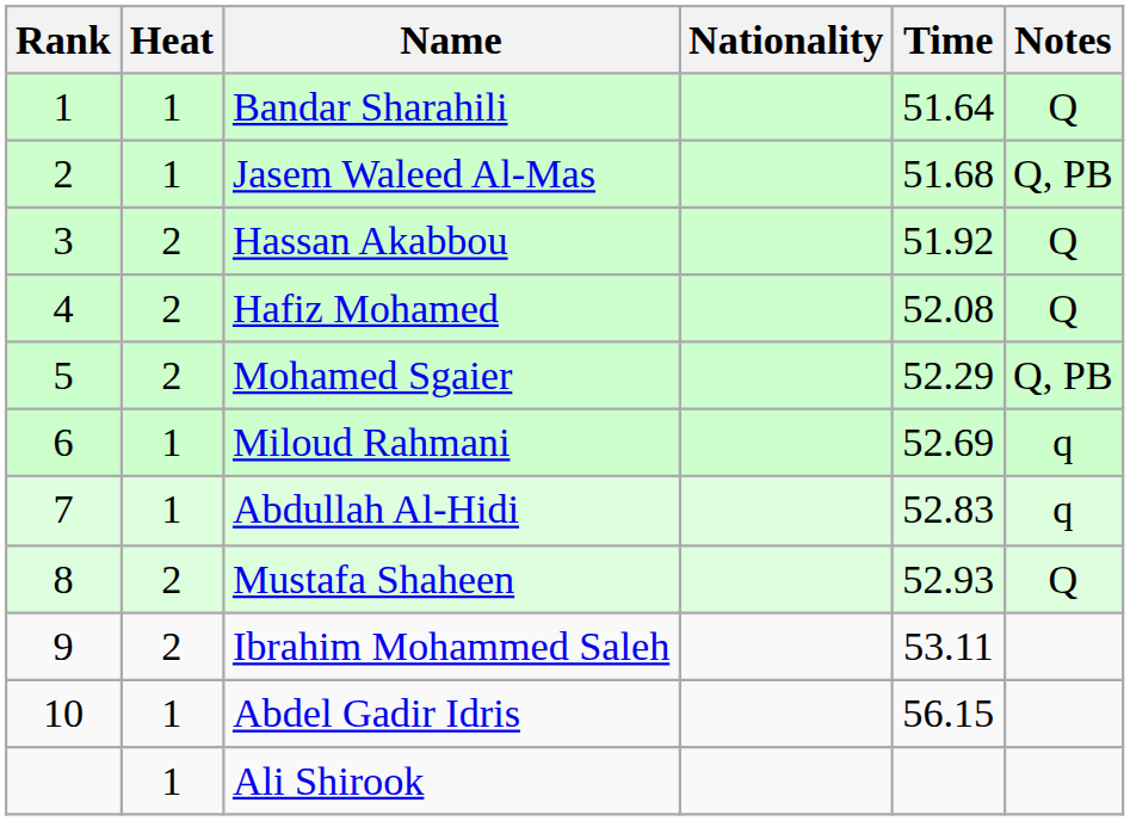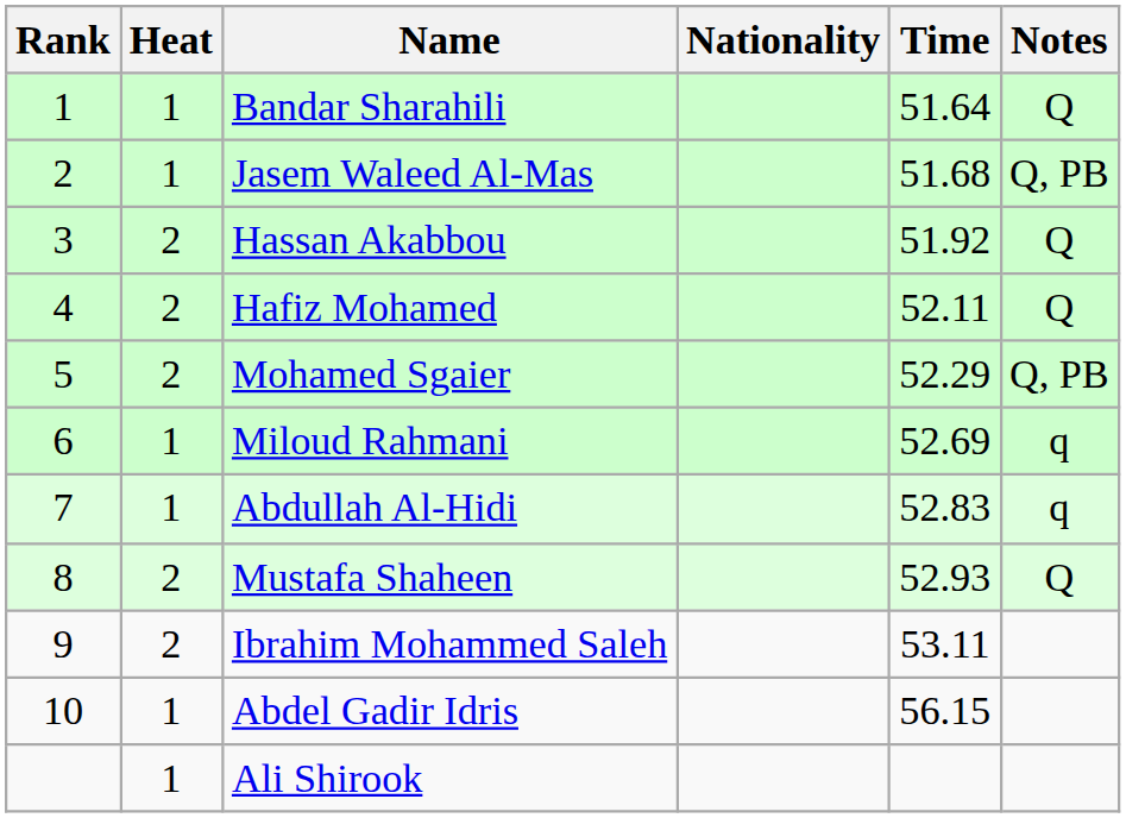 <table class="wikitable sortable" style="text-align:center;font-size:95%">
 <tr>
 <th>Rank</th>
 <th>Heat</th>
 <th>Name</th>
 <th>Nationality</th>
 <th>Time</th>
 <th>Notes</th>
 </tr>
 <tr bgcolor=ccffcc>
 <td>1</td>
 <td>1</td>
 <td align=left><a href='#'>Bandar Sharahili</a></td>
 <td align=left></td>
 <td>51.64</td>
 <td>Q</td>
 </tr>
 <tr bgcolor=ccffcc>
 <td>2</td>
 <td>1</td>
 <td align=left><a href='#'>Jasem Waleed Al-Mas</a></td>
 <td align=left></td>
 <td>51.68</td>
 <td>Q, PB</td>
 </tr>
 <tr bgcolor=ccffcc>
 <td>3</td>
 <td>2</td>
 <td align=left><a href='#'>Hassan Akabbou</a></td>
 <td align=left></td>
 <td>51.92</td>
 <td>Q</td>
 </tr>
 <tr bgcolor=ccffcc>
 <td>4</td>
 <td>2</td>
 <td align=left><a href='#'>Hafiz Mohamed</a></td>
 <td align=left></td>
-<td>52.08</td>
+<td>52.11</td>
 <td>Q</td>
 </tr>
 <tr bgcolor=ccffcc>
 <td>5</td>
 <td>2</td>
 <td align=left><a href='#'>Mohamed Sgaier</a></td>
 <td align=left></td>
 <td>52.29</td>
 <td>Q, PB</td>
 </tr>
 <tr bgcolor=ccffcc>
 <td>6</td>
 <td>1</td>
 <td align=left><a href='#'>Miloud Rahmani</a></td>
 <td align=left></td>
 <td>52.69</td>
 <td>q</td>
 </tr>
 <tr bgcolor=ddffdd>
 <td>7</td>
 <td>1</td>
 <td align=left><a href='#'>Abdullah Al-Hidi</a></td>
 <td align=left></td>
 <td>52.83</td>
 <td>q</td>
 </tr>
 <tr bgcolor=ddffdd>
 <td>8</td>
 <td>2</td>
 <td align=left><a href='#'>Mustafa Shaheen</a></td>
 <td align=left></td>
 <td>52.93</td>
 <td>Q</td>
 </tr>
 <tr>
 <td>9</td>
 <td>2</td>
 <td align=left><a href='#'>Ibrahim Mohammed Saleh</a></td>
 <td align=left></td>
 <td>53.11</td>
 <td></td>
 </tr>
 <tr>
 <td>10</td>
 <td>1</td>
 <td align=left><a href='#'>Abdel Gadir Idris</a></td>
 <td align=left></td>
 <td>56.15</td>
 <td></td>
 </tr>
 <tr>
 <td></td>
 <td>1</td>
 <td align=left><a href='#'>Ali Shirook</a></td>
 <td align=left></td>
 <td></td>
 <td></td>
 </tr>
 </table>
